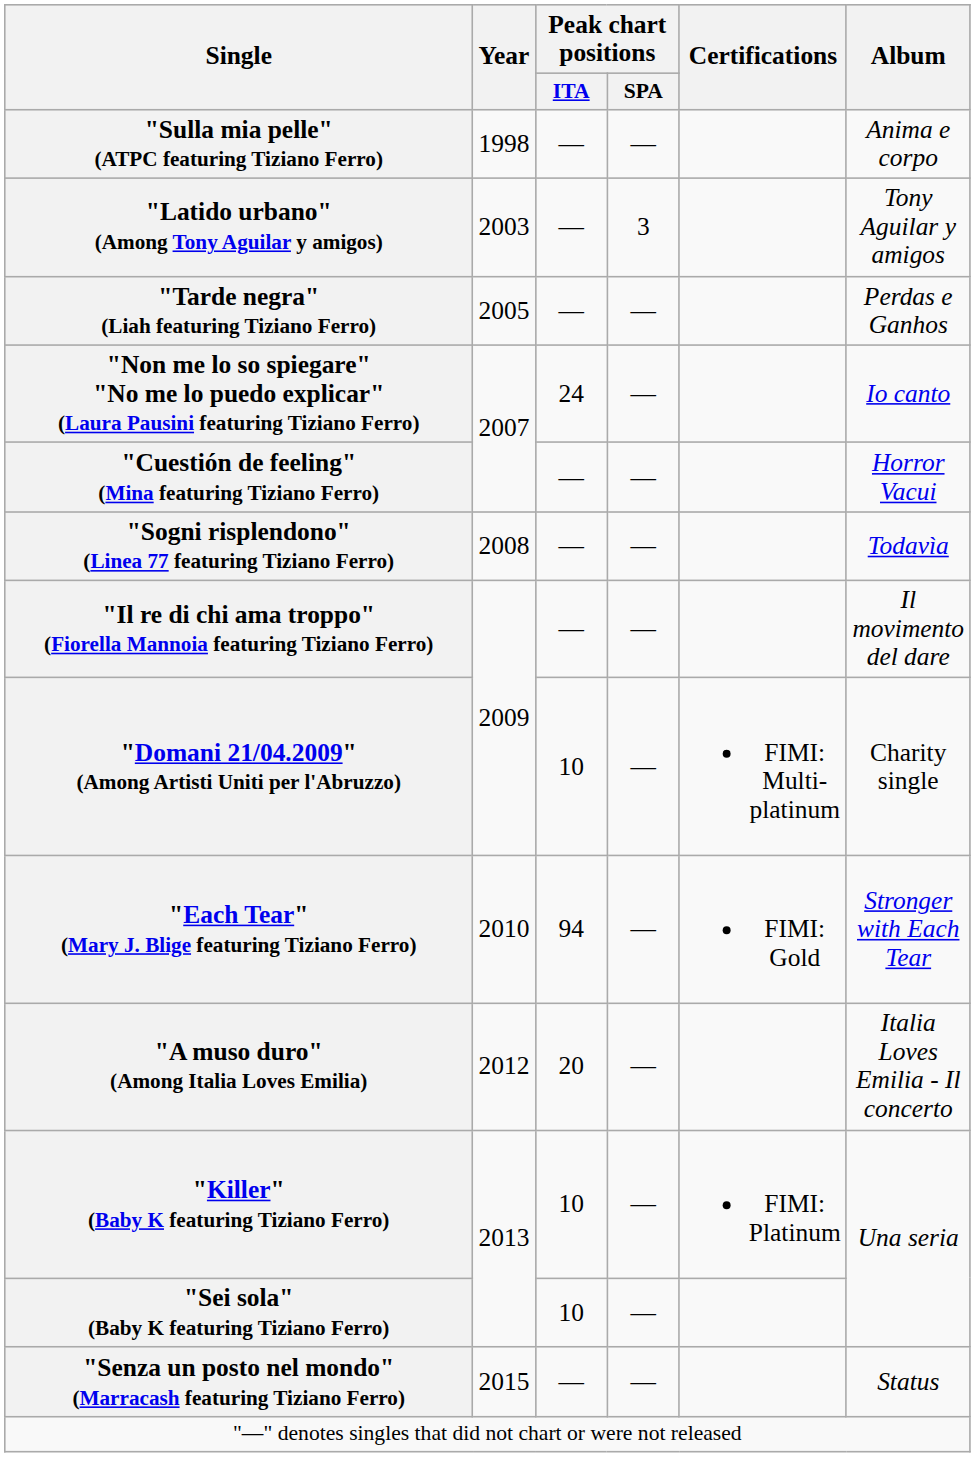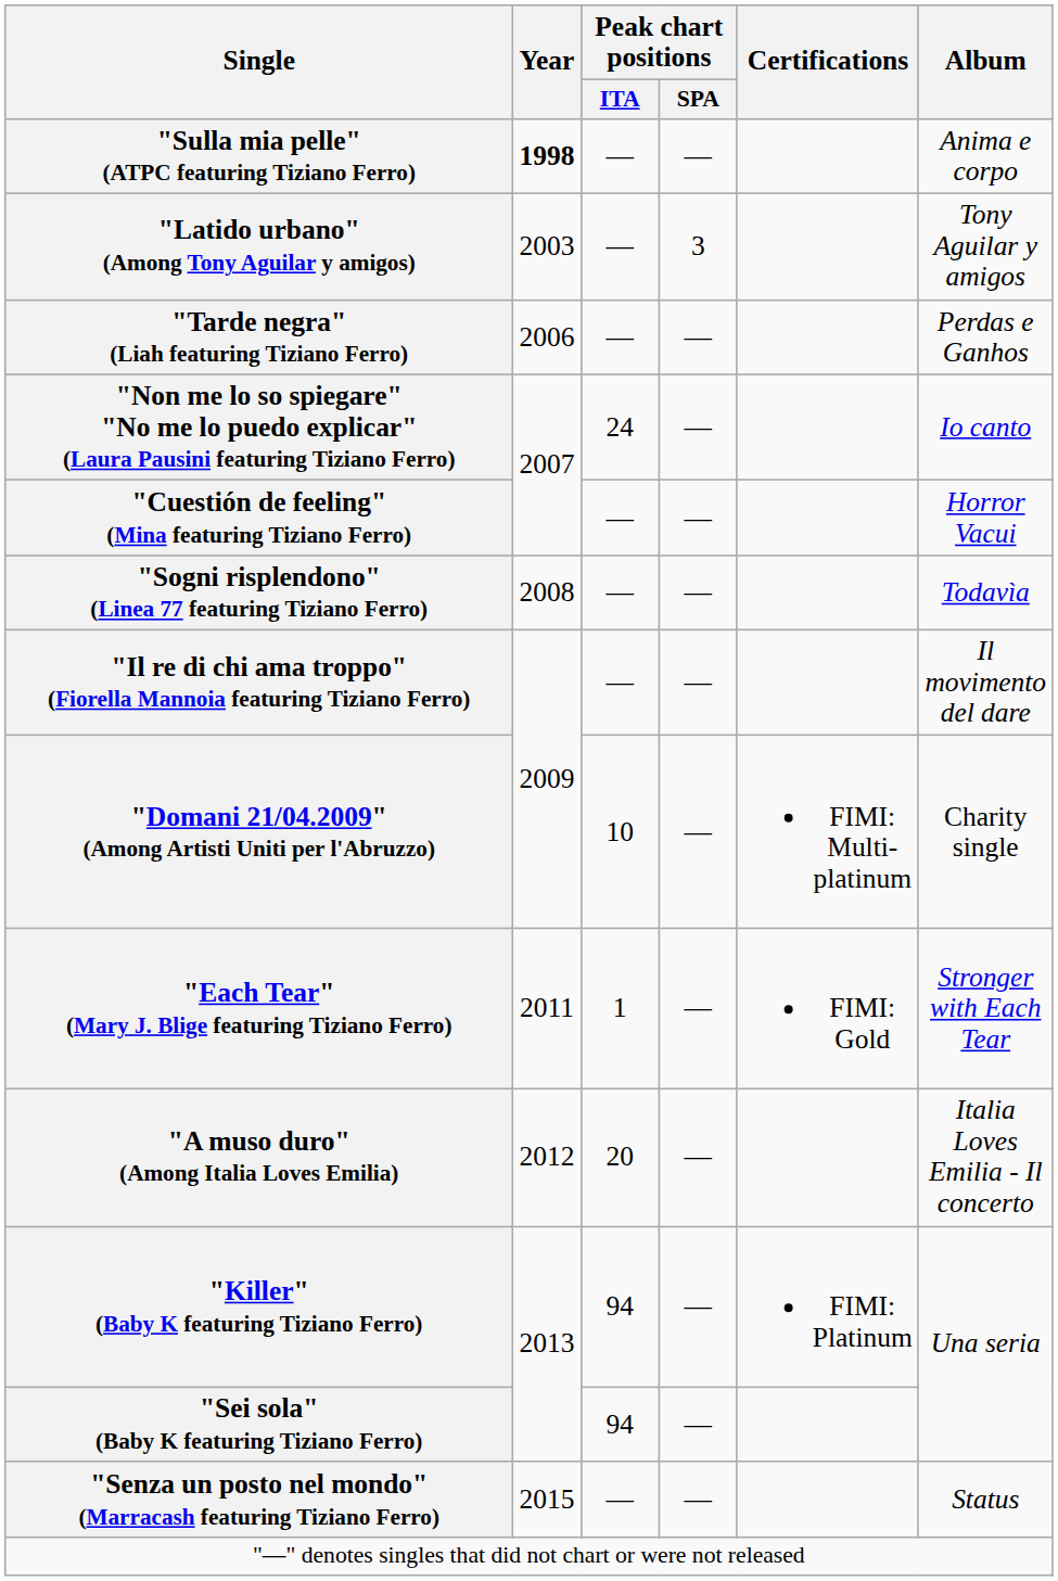 <table class="wikitable plainrowheaders" style="text-align:center;" border="1">
 <tr>
 <th scope="col" rowspan="2" style="width:20em;">Single</th>
 <th scope="col" rowspan="2">Year</th>
 <th scope="col" colspan="2">Peak chart positions</th>
 <th scope="col" rowspan="2">Certifications</th>
 <th scope="col" rowspan="2">Album</th>
 </tr>
 <tr>
 <th scope="col" style="width:3em;font-size:85%;"><a href='#'>ITA</a><br></th>
 <th scope="col" style="width:3em;font-size:85%;">SPA<br></th>
 </tr>
 <tr>
 <th scope="row">"Sulla mia pelle"<br><small>(ATPC featuring Tiziano Ferro)</small></th>
-<td>1998</td>
+<td><strong>1998</strong></td>
 <td align="center">—</td>
 <td align="center">—</td>
 <td></td>
 <td><em>Anima e corpo</em></td>
 </tr>
 <tr>
 <th scope="row">"Latido urbano"<br><small>(Among <a href='#'>Tony Aguilar</a> y amigos)</small></th>
 <td>2003</td>
 <td align="center">—</td>
 <td align="center">3</td>
 <td></td>
 <td><em>Tony Aguilar y amigos</em></td>
 </tr>
 <tr>
 <th scope="row">"Tarde negra"<br><small>(Liah featuring Tiziano Ferro)</small></th>
-<td>2005</td>
+<td>2006</td>
 <td align="center">—</td>
 <td align="center">—</td>
 <td></td>
 <td><em>Perdas e Ganhos</em></td>
 </tr>
 <tr>
 <th scope="row">"Non me lo so spiegare" <br>"No me lo puedo explicar"<br><small>(<a href='#'>Laura Pausini</a> featuring Tiziano Ferro)</small></th>
 <td rowspan="2">2007</td>
 <td align="center">24</td>
 <td align="center">—</td>
 <td></td>
 <td><em><a href='#'>Io canto</a></em></td>
 </tr>
 <tr>
 <th scope="row">"Cuestión de feeling"<br><small>(<a href='#'>Mina</a> featuring Tiziano Ferro)</small></th>
 <td align="center">—</td>
 <td align="center">—</td>
 <td></td>
 <td><em><a href='#'>Horror Vacui</a></em></td>
 </tr>
 <tr>
 <th scope="row">"Sogni risplendono"<br><small>(<a href='#'>Linea 77</a> featuring Tiziano Ferro)</small></th>
 <td>2008</td>
 <td align="center">—</td>
 <td align="center">—</td>
 <td></td>
 <td><em><a href='#'>Todavìa</a></em></td>
 </tr>
 <tr>
 <th scope="row">"Il re di chi ama troppo"<br><small>(<a href='#'>Fiorella Mannoia</a> featuring Tiziano Ferro)</small></th>
 <td rowspan="2">2009</td>
 <td align="center">—</td>
 <td align="center">—</td>
 <td></td>
 <td><em>Il movimento del dare</em></td>
 </tr>
 <tr>
 <th scope="row">"<a href='#'>Domani 21/04.2009</a>"<br><small>(Among Artisti Uniti per l'Abruzzo)</small></th>
 <td>10</td>
 <td align="center">—</td>
 <td><br><ul><li>FIMI: Multi-platinum</li></ul></td>
 <td>Charity single</td>
 </tr>
 <tr>
 <th scope="row">"<a href='#'>Each Tear</a>"<br><small>(<a href='#'>Mary J. Blige</a> featuring Tiziano Ferro)</small></th>
-<td>2010</td>
-<td>94</td>
+<td>2011</td>
+<td align="center">1</td>
 <td align="center">—</td>
 <td><br><ul><li>FIMI: Gold</li></ul></td>
 <td><em><a href='#'>Stronger with Each Tear</a></em></td>
 </tr>
 <tr>
 <th scope="row">"A muso duro"<br><small>(Among Italia Loves Emilia)</small></th>
 <td>2012</td>
 <td>20</td>
 <td>—</td>
 <td></td>
 <td><em>Italia Loves Emilia - Il concerto</em></td>
 </tr>
 <tr>
 <th scope="row">"<a href='#'>Killer</a>"<br><small>(<a href='#'>Baby K</a> featuring Tiziano Ferro)</small></th>
 <td rowspan="2">2013</td>
-<td>10</td>
+<td>94</td>
 <td>—</td>
 <td><br><ul><li>FIMI: Platinum</li></ul></td>
 <td rowspan="2"><em>Una seria</em></td>
 </tr>
 <tr>
 <th scope="row">"Sei sola"<br><small>(Baby K featuring Tiziano Ferro)</small></th>
-<td>10</td>
+<td>94</td>
 <td>—</td>
 <td></td>
 </tr>
 <tr>
 <th scope="row">"Senza un posto nel mondo"<br><small>(<a href='#'>Marracash</a> featuring Tiziano Ferro)</small></th>
 <td>2015</td>
 <td align="center">—</td>
 <td align="center">—</td>
 <td></td>
 <td><em>Status</em></td>
 </tr>
 <tr>
 <td align="center" colspan="30" style="font-size:85%">"—" denotes singles that did not chart or were not released</td>
 </tr>
 </table>
